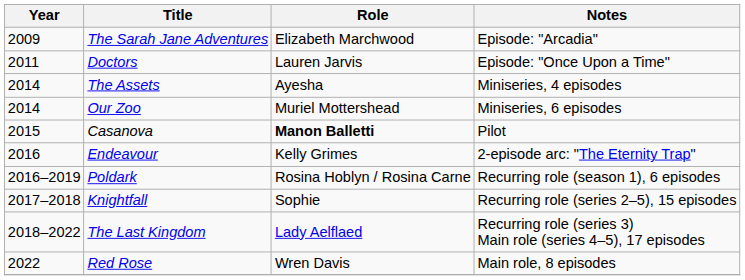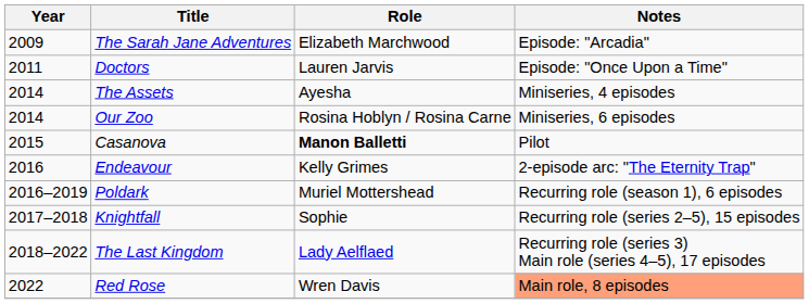 <table class="wikitable sortable">
 <tr>
 <th>Year</th>
 <th>Title</th>
 <th>Role</th>
 <th class="unsortable">Notes</th>
 </tr>
 <tr>
 <td>2009</td>
 <td><em><a href='#'>The Sarah Jane Adventures</a></em></td>
 <td>Elizabeth Marchwood</td>
 <td>Episode: "Arcadia"</td>
 </tr>
 <tr>
 <td>2011</td>
 <td><em><a href='#'>Doctors</a></em></td>
 <td>Lauren Jarvis</td>
 <td>Episode: "Once Upon a Time"</td>
 </tr>
 <tr>
 <td>2014</td>
 <td><em><a href='#'>The Assets</a></em></td>
 <td>Ayesha</td>
 <td>Miniseries, 4 episodes</td>
 </tr>
 <tr>
 <td>2014</td>
 <td><em><a href='#'>Our Zoo</a></em></td>
-<td>Muriel Mottershead</td>
+<td>Rosina Hoblyn / Rosina Carne</td>
 <td>Miniseries, 6 episodes</td>
 </tr>
 <tr>
 <td>2015</td>
 <td><em>Casanova</em></td>
 <td><strong>Manon Balletti</strong></td>
 <td>Pilot</td>
 </tr>
 <tr>
 <td>2016</td>
 <td><em><a href='#'>Endeavour</a></em></td>
 <td>Kelly Grimes</td>
 <td>2-episode arc: "<a href='#'>The Eternity Trap</a>"</td>
 </tr>
 <tr>
 <td>2016–2019</td>
 <td><em><a href='#'>Poldark</a></em></td>
-<td>Rosina Hoblyn / Rosina Carne</td>
+<td>Muriel Mottershead</td>
 <td>Recurring role (season 1), 6 episodes</td>
 </tr>
 <tr>
 <td>2017–2018</td>
 <td><em><a href='#'>Knightfall</a></em></td>
 <td>Sophie</td>
 <td>Recurring role (series 2–5), 15 episodes</td>
 </tr>
 <tr>
 <td>2018–2022</td>
 <td><em><a href='#'>The Last Kingdom</a></em></td>
 <td><a href='#'>Lady Aelflaed</a></td>
 <td>Recurring role (series 3)<br>Main role (series 4–5), 17 episodes</td>
 </tr>
 <tr>
 <td>2022</td>
 <td><em><a href='#'>Red Rose</a></em></td>
 <td>Wren Davis</td>
-<td>Main role, 8 episodes</td>
+<td style="background: lightsalmon;">Main role, 8 episodes</td>
 </tr>
 <tr>
 </tr>
 </table>
